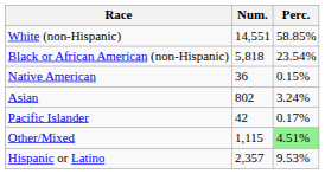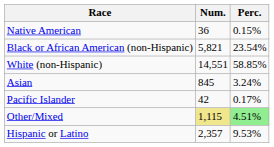 <table class="wikitable">
 <tr>
 <th>Race</th>
 <th>Num.</th>
 <th>Perc.</th>
 </tr>
 <tr>
+<td><a href='#'>Native American</a></td>
+<td>36</td>
+<td>0.15%</td>
+</tr>
+<tr>
+<td><a href='#'>Black or African American</a> (non-Hispanic)</td>
+<td>5,821</td>
+<td>23.54%</td>
+</tr>
+<tr>
 <td><a href='#'>White</a> (non-Hispanic)</td>
 <td>14,551</td>
 <td>58.85%</td>
 </tr>
 <tr>
-<td><a href='#'>Black or African American</a> (non-Hispanic)</td>
-<td>5,818</td>
-<td>23.54%</td>
-</tr>
-<tr>
-<td><a href='#'>Native American</a></td>
-<td>36</td>
-<td>0.15%</td>
-</tr>
-<tr>
 <td><a href='#'>Asian</a></td>
-<td>802</td>
+<td>845</td>
 <td>3.24%</td>
 </tr>
 <tr>
 <td><a href='#'>Pacific Islander</a></td>
 <td>42</td>
 <td>0.17%</td>
 </tr>
 <tr>
 <td><a href='#'>Other/Mixed</a></td>
-<td>1,115</td>
+<td style="background: khaki;">1,115</td>
 <td style="background: lightgreen;">4.51%</td>
 </tr>
 <tr>
 <td><a href='#'>Hispanic</a> or <a href='#'>Latino</a></td>
 <td>2,357</td>
 <td>9.53%</td>
 </tr>
 </table>
